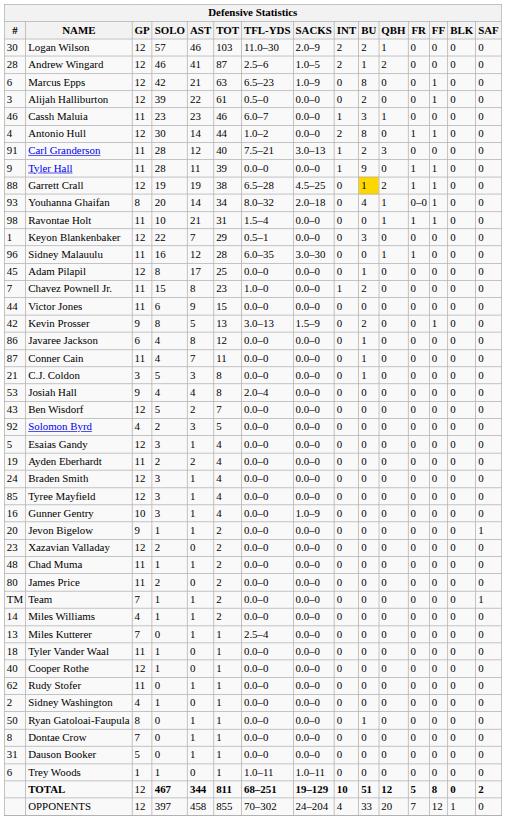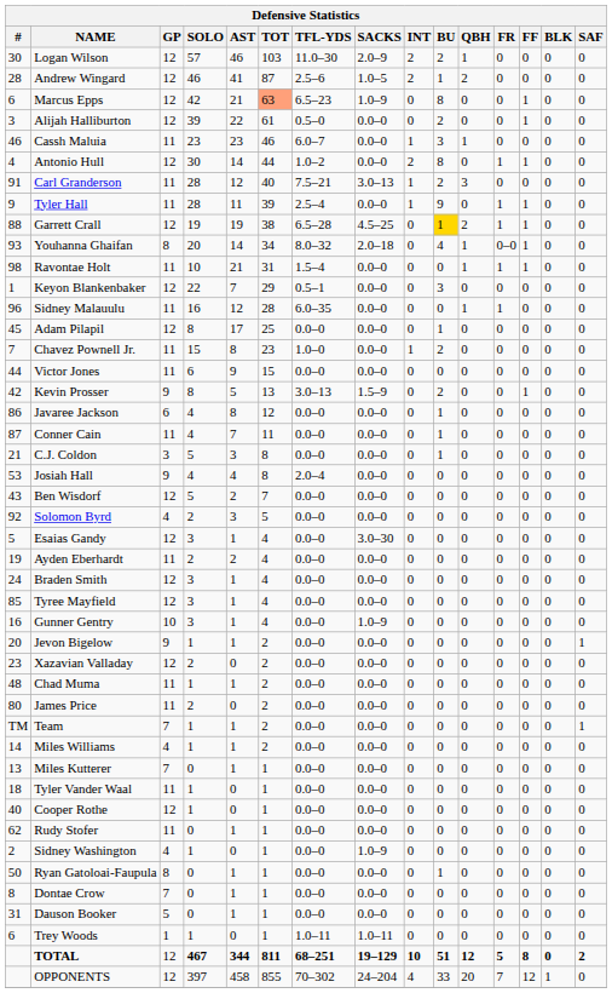 <table class="wikitable sortable collapsible collapsed">
 <tr>
 <th colspan="16">Defensive Statistics</th>
 </tr>
 <tr>
 <th>#</th>
 <th>NAME</th>
 <th>GP</th>
 <th>SOLO</th>
 <th>AST</th>
 <th>TOT</th>
 <th>TFL-YDS</th>
 <th>SACKS</th>
 <th>INT</th>
 <th>BU</th>
 <th>QBH</th>
 <th>FR</th>
 <th>FF</th>
 <th>BLK</th>
 <th>SAF</th>
 </tr>
 <tr>
 <td>30</td>
 <td>Logan Wilson</td>
 <td>12</td>
 <td>57</td>
 <td>46</td>
 <td>103</td>
 <td>11.0–30</td>
 <td>2.0–9</td>
 <td>2</td>
 <td>2</td>
 <td>1</td>
 <td>0</td>
 <td>0</td>
 <td>0</td>
 <td>0</td>
 </tr>
 <tr>
 <td>28</td>
 <td>Andrew Wingard</td>
 <td>12</td>
 <td>46</td>
 <td>41</td>
 <td>87</td>
 <td>2.5–6</td>
 <td>1.0–5</td>
 <td>2</td>
 <td>1</td>
 <td>2</td>
 <td>0</td>
 <td>0</td>
 <td>0</td>
 <td>0</td>
 </tr>
 <tr>
 <td>6</td>
 <td>Marcus Epps</td>
 <td>12</td>
 <td>42</td>
 <td>21</td>
-<td>63</td>
+<td style="background: lightsalmon;">63</td>
 <td>6.5–23</td>
 <td>1.0–9</td>
 <td>0</td>
 <td>8</td>
 <td>0</td>
 <td>0</td>
 <td>1</td>
 <td>0</td>
 <td>0</td>
 </tr>
 <tr>
 <td>3</td>
 <td>Alijah Halliburton</td>
 <td>12</td>
 <td>39</td>
 <td>22</td>
 <td>61</td>
 <td>0.5–0</td>
 <td>0.0–0</td>
 <td>0</td>
 <td>2</td>
 <td>0</td>
 <td>0</td>
 <td>1</td>
 <td>0</td>
 <td>0</td>
 </tr>
 <tr>
 <td>46</td>
 <td>Cassh Maluia</td>
 <td>11</td>
 <td>23</td>
 <td>23</td>
 <td>46</td>
 <td>6.0–7</td>
 <td>0.0–0</td>
 <td>1</td>
 <td>3</td>
 <td>1</td>
 <td>0</td>
 <td>0</td>
 <td>0</td>
 <td>0</td>
 </tr>
 <tr>
 <td>4</td>
 <td>Antonio Hull</td>
 <td>12</td>
 <td>30</td>
 <td>14</td>
 <td>44</td>
 <td>1.0–2</td>
 <td>0.0–0</td>
 <td>2</td>
 <td>8</td>
 <td>0</td>
 <td>1</td>
 <td>1</td>
 <td>0</td>
 <td>0</td>
 </tr>
 <tr>
 <td>91</td>
 <td><a href='#'>Carl Granderson</a></td>
 <td>11</td>
 <td>28</td>
 <td>12</td>
 <td>40</td>
 <td>7.5–21</td>
 <td>3.0–13</td>
 <td>1</td>
 <td>2</td>
 <td>3</td>
 <td>0</td>
 <td>0</td>
 <td>0</td>
 <td>0</td>
 </tr>
 <tr>
 <td>9</td>
 <td><a href='#'>Tyler Hall</a></td>
 <td>11</td>
 <td>28</td>
 <td>11</td>
 <td>39</td>
-<td>0.0–0</td>
+<td>2.5–4</td>
 <td>0.0–0</td>
 <td>1</td>
 <td>9</td>
 <td>0</td>
 <td>1</td>
 <td>1</td>
 <td>0</td>
 <td>0</td>
 </tr>
 <tr>
 <td>88</td>
 <td>Garrett Crall</td>
 <td>12</td>
 <td>19</td>
 <td>19</td>
 <td>38</td>
 <td>6.5–28</td>
 <td>4.5–25</td>
 <td>0</td>
 <td style="background: gold;">1</td>
 <td>2</td>
 <td>1</td>
 <td>1</td>
 <td>0</td>
 <td>0</td>
 </tr>
 <tr>
 <td>93</td>
 <td>Youhanna Ghaifan</td>
 <td>8</td>
 <td>20</td>
 <td>14</td>
 <td>34</td>
 <td>8.0–32</td>
 <td>2.0–18</td>
 <td>0</td>
 <td>4</td>
 <td>1</td>
 <td>0–0</td>
 <td>1</td>
 <td>0</td>
 <td>0</td>
 </tr>
 <tr>
 <td>98</td>
 <td>Ravontae Holt</td>
 <td>11</td>
 <td>10</td>
 <td>21</td>
 <td>31</td>
 <td>1.5–4</td>
 <td>0.0–0</td>
 <td>0</td>
 <td>0</td>
 <td>1</td>
 <td>1</td>
 <td>1</td>
 <td>0</td>
 <td>0</td>
 </tr>
 <tr>
 <td>1</td>
 <td>Keyon Blankenbaker</td>
 <td>12</td>
 <td>22</td>
 <td>7</td>
 <td>29</td>
 <td>0.5–1</td>
 <td>0.0–0</td>
 <td>0</td>
 <td>3</td>
 <td>0</td>
 <td>0</td>
 <td>0</td>
 <td>0</td>
 <td>0</td>
 </tr>
 <tr>
 <td>96</td>
 <td>Sidney Malauulu</td>
 <td>11</td>
 <td>16</td>
 <td>12</td>
 <td>28</td>
 <td>6.0–35</td>
-<td>3.0–30</td>
+<td>0.0–0</td>
 <td>0</td>
 <td>0</td>
 <td>1</td>
 <td>1</td>
 <td>0</td>
 <td>0</td>
 <td>0</td>
 </tr>
 <tr>
 <td>45</td>
 <td>Adam Pilapil</td>
 <td>12</td>
 <td>8</td>
 <td>17</td>
 <td>25</td>
 <td>0.0–0</td>
 <td>0.0–0</td>
 <td>0</td>
 <td>1</td>
 <td>0</td>
 <td>0</td>
 <td>0</td>
 <td>0</td>
 <td>0</td>
 </tr>
 <tr>
 <td>7</td>
 <td>Chavez Pownell Jr.</td>
 <td>11</td>
 <td>15</td>
 <td>8</td>
 <td>23</td>
 <td>1.0–0</td>
 <td>0.0–0</td>
 <td>1</td>
 <td>2</td>
 <td>0</td>
 <td>0</td>
 <td>0</td>
 <td>0</td>
 <td>0</td>
 </tr>
 <tr>
 <td>44</td>
 <td>Victor Jones</td>
 <td>11</td>
 <td>6</td>
 <td>9</td>
 <td>15</td>
 <td>0.0–0</td>
 <td>0.0–0</td>
 <td>0</td>
 <td>0</td>
 <td>0</td>
 <td>0</td>
 <td>0</td>
 <td>0</td>
 <td>0</td>
 </tr>
 <tr>
 <td>42</td>
 <td>Kevin Prosser</td>
 <td>9</td>
 <td>8</td>
 <td>5</td>
 <td>13</td>
 <td>3.0–13</td>
 <td>1.5–9</td>
 <td>0</td>
 <td>2</td>
 <td>0</td>
 <td>0</td>
 <td>1</td>
 <td>0</td>
 <td>0</td>
 </tr>
 <tr>
 <td>86</td>
 <td>Javaree Jackson</td>
 <td>6</td>
 <td>4</td>
 <td>8</td>
 <td>12</td>
 <td>0.0–0</td>
 <td>0.0–0</td>
 <td>0</td>
 <td>1</td>
 <td>0</td>
 <td>0</td>
 <td>0</td>
 <td>0</td>
 <td>0</td>
 </tr>
 <tr>
 <td>87</td>
 <td>Conner Cain</td>
 <td>11</td>
 <td>4</td>
 <td>7</td>
 <td>11</td>
 <td>0.0–0</td>
 <td>0.0–0</td>
 <td>0</td>
 <td>1</td>
 <td>0</td>
 <td>0</td>
 <td>0</td>
 <td>0</td>
 <td>0</td>
 </tr>
 <tr>
 <td>21</td>
 <td>C.J. Coldon</td>
 <td>3</td>
 <td>5</td>
 <td>3</td>
 <td>8</td>
 <td>0.0–0</td>
 <td>0.0–0</td>
 <td>0</td>
 <td>1</td>
 <td>0</td>
 <td>0</td>
 <td>0</td>
 <td>0</td>
 <td>0</td>
 </tr>
 <tr>
 <td>53</td>
 <td>Josiah Hall</td>
 <td>9</td>
 <td>4</td>
 <td>4</td>
 <td>8</td>
 <td>2.0–4</td>
 <td>0.0–0</td>
 <td>0</td>
 <td>0</td>
 <td>0</td>
 <td>0</td>
 <td>0</td>
 <td>0</td>
 <td>0</td>
 </tr>
 <tr>
 <td>43</td>
 <td>Ben Wisdorf</td>
 <td>12</td>
 <td>5</td>
 <td>2</td>
 <td>7</td>
 <td>0.0–0</td>
 <td>0.0–0</td>
 <td>0</td>
 <td>0</td>
 <td>0</td>
 <td>0</td>
 <td>0</td>
 <td>0</td>
 <td>0</td>
 </tr>
 <tr>
 <td>92</td>
 <td><a href='#'>Solomon Byrd</a></td>
 <td>4</td>
 <td>2</td>
 <td>3</td>
 <td>5</td>
 <td>0.0–0</td>
 <td>0.0–0</td>
 <td>0</td>
 <td>0</td>
 <td>0</td>
 <td>0</td>
 <td>0</td>
 <td>0</td>
 <td>0</td>
 </tr>
 <tr>
 <td>5</td>
 <td>Esaias Gandy</td>
 <td>12</td>
 <td>3</td>
 <td>1</td>
 <td>4</td>
 <td>0.0–0</td>
-<td>0.0–0</td>
+<td>3.0–30</td>
 <td>0</td>
 <td>0</td>
 <td>0</td>
 <td>0</td>
 <td>0</td>
 <td>0</td>
 <td>0</td>
 </tr>
 <tr>
 <td>19</td>
 <td>Ayden Eberhardt</td>
 <td>11</td>
 <td>2</td>
 <td>2</td>
 <td>4</td>
 <td>0.0–0</td>
 <td>0.0–0</td>
 <td>0</td>
 <td>0</td>
 <td>0</td>
 <td>0</td>
 <td>0</td>
 <td>0</td>
 <td>0</td>
 </tr>
 <tr>
 <td>24</td>
 <td>Braden Smith</td>
 <td>12</td>
 <td>3</td>
 <td>1</td>
 <td>4</td>
 <td>0.0–0</td>
 <td>0.0–0</td>
 <td>0</td>
 <td>0</td>
 <td>0</td>
 <td>0</td>
 <td>0</td>
 <td>0</td>
 <td>0</td>
 </tr>
 <tr>
 <td>85</td>
 <td>Tyree Mayfield</td>
 <td>12</td>
 <td>3</td>
 <td>1</td>
 <td>4</td>
 <td>0.0–0</td>
 <td>0.0–0</td>
 <td>0</td>
 <td>0</td>
 <td>0</td>
 <td>0</td>
 <td>0</td>
 <td>0</td>
 <td>0</td>
 </tr>
 <tr>
 <td>16</td>
 <td>Gunner Gentry</td>
 <td>10</td>
 <td>3</td>
 <td>1</td>
 <td>4</td>
 <td>0.0–0</td>
 <td>1.0–9</td>
 <td>0</td>
 <td>0</td>
 <td>0</td>
 <td>0</td>
 <td>0</td>
 <td>0</td>
 <td>0</td>
 </tr>
 <tr>
 <td>20</td>
 <td>Jevon Bigelow</td>
 <td>9</td>
 <td>1</td>
 <td>1</td>
 <td>2</td>
 <td>0.0–0</td>
 <td>0.0–0</td>
 <td>0</td>
 <td>0</td>
 <td>0</td>
 <td>0</td>
 <td>0</td>
 <td>0</td>
 <td>1</td>
 </tr>
 <tr>
 <td>23</td>
 <td>Xazavian Valladay</td>
 <td>12</td>
 <td>2</td>
 <td>0</td>
 <td>2</td>
 <td>0.0–0</td>
 <td>0.0–0</td>
 <td>0</td>
 <td>0</td>
 <td>0</td>
 <td>0</td>
 <td>0</td>
 <td>0</td>
 <td>0</td>
 </tr>
 <tr>
 <td>48</td>
 <td>Chad Muma</td>
 <td>11</td>
 <td>1</td>
 <td>1</td>
 <td>2</td>
 <td>0.0–0</td>
 <td>0.0–0</td>
 <td>0</td>
 <td>0</td>
 <td>0</td>
 <td>0</td>
 <td>0</td>
 <td>0</td>
 <td>0</td>
 </tr>
 <tr>
 <td>80</td>
 <td>James Price</td>
 <td>11</td>
 <td>2</td>
 <td>0</td>
 <td>2</td>
 <td>0.0–0</td>
 <td>0.0–0</td>
 <td>0</td>
 <td>0</td>
 <td>0</td>
 <td>0</td>
 <td>0</td>
 <td>0</td>
 <td>0</td>
 </tr>
 <tr>
 <td>TM</td>
 <td>Team</td>
 <td>7</td>
 <td>1</td>
 <td>1</td>
 <td>2</td>
 <td>0.0–0</td>
 <td>0.0–0</td>
 <td>0</td>
 <td>0</td>
 <td>0</td>
 <td>0</td>
 <td>0</td>
 <td>0</td>
 <td>1</td>
 </tr>
 <tr>
 <td>14</td>
 <td>Miles Williams</td>
 <td>4</td>
 <td>1</td>
 <td>1</td>
 <td>2</td>
 <td>0.0–0</td>
 <td>0.0–0</td>
 <td>0</td>
 <td>0</td>
 <td>0</td>
 <td>0</td>
 <td>0</td>
 <td>0</td>
 <td>0</td>
 </tr>
 <tr>
 <td>13</td>
 <td>Miles Kutterer</td>
 <td>7</td>
 <td>0</td>
 <td>1</td>
 <td>1</td>
-<td>2.5–4</td>
+<td>0.0–0</td>
 <td>0.0–0</td>
 <td>0</td>
 <td>0</td>
 <td>0</td>
 <td>0</td>
 <td>0</td>
 <td>0</td>
 <td>0</td>
 </tr>
 <tr>
 <td>18</td>
 <td>Tyler Vander Waal</td>
 <td>11</td>
 <td>1</td>
 <td>0</td>
 <td>1</td>
 <td>0.0–0</td>
 <td>0.0–0</td>
 <td>0</td>
 <td>0</td>
 <td>0</td>
 <td>0</td>
 <td>0</td>
 <td>0</td>
 <td>0</td>
 </tr>
 <tr>
 <td>40</td>
 <td>Cooper Rothe</td>
 <td>12</td>
 <td>1</td>
 <td>0</td>
 <td>1</td>
 <td>0.0–0</td>
 <td>0.0–0</td>
 <td>0</td>
 <td>0</td>
 <td>0</td>
 <td>0</td>
 <td>0</td>
 <td>0</td>
 <td>0</td>
 </tr>
 <tr>
 <td>62</td>
 <td>Rudy Stofer</td>
 <td>11</td>
 <td>0</td>
 <td>1</td>
 <td>1</td>
 <td>0.0–0</td>
 <td>0.0–0</td>
 <td>0</td>
 <td>0</td>
 <td>0</td>
 <td>0</td>
 <td>0</td>
 <td>0</td>
 <td>0</td>
 </tr>
 <tr>
 <td>2</td>
 <td>Sidney Washington</td>
 <td>4</td>
 <td>1</td>
 <td>0</td>
 <td>1</td>
 <td>0.0–0</td>
-<td>0.0–0</td>
+<td>1.0–9</td>
 <td>0</td>
 <td>0</td>
 <td>0</td>
 <td>0</td>
 <td>0</td>
 <td>0</td>
 <td>0</td>
 </tr>
 <tr>
 <td>50</td>
 <td>Ryan Gatoloai-Faupula</td>
 <td>8</td>
 <td>0</td>
 <td>1</td>
 <td>1</td>
 <td>0.0–0</td>
 <td>0.0–0</td>
 <td>0</td>
 <td>1</td>
 <td>0</td>
 <td>0</td>
 <td>0</td>
 <td>0</td>
 <td>0</td>
 </tr>
 <tr>
 <td>8</td>
 <td>Dontae Crow</td>
 <td>7</td>
 <td>0</td>
 <td>1</td>
 <td>1</td>
 <td>0.0–0</td>
 <td>0.0–0</td>
 <td>0</td>
 <td>0</td>
 <td>0</td>
 <td>0</td>
 <td>0</td>
 <td>0</td>
 <td>0</td>
 </tr>
 <tr>
 <td>31</td>
 <td>Dauson Booker</td>
 <td>5</td>
 <td>0</td>
 <td>1</td>
 <td>1</td>
 <td>0.0–0</td>
 <td>0.0–0</td>
 <td>0</td>
 <td>0</td>
 <td>0</td>
 <td>0</td>
 <td>0</td>
 <td>0</td>
 <td>0</td>
 </tr>
 <tr>
 <td>6</td>
 <td>Trey Woods</td>
 <td>1</td>
 <td>1</td>
 <td>0</td>
 <td>1</td>
 <td>1.0–11</td>
 <td>1.0–11</td>
 <td>0</td>
 <td>0</td>
 <td>0</td>
 <td>0</td>
 <td>0</td>
 <td>0</td>
 <td>0</td>
 </tr>
 <tr>
 <td></td>
 <td><strong>TOTAL</strong></td>
 <td>12</td>
 <td><strong>467</strong></td>
 <td><strong>344</strong></td>
 <td><strong>811</strong></td>
 <td><strong>68–251</strong></td>
 <td><strong>19–129</strong></td>
 <td><strong>10</strong></td>
 <td><strong>51</strong></td>
 <td><strong>12</strong></td>
 <td><strong>5</strong></td>
 <td><strong>8</strong></td>
 <td><strong>0</strong></td>
 <td><strong>2</strong></td>
 </tr>
 <tr>
 <td></td>
 <td>OPPONENTS</td>
 <td>12</td>
 <td>397</td>
 <td>458</td>
 <td>855</td>
 <td>70–302</td>
 <td>24–204</td>
 <td>4</td>
 <td>33</td>
 <td>20</td>
 <td>7</td>
 <td>12</td>
 <td>1</td>
 <td>0</td>
 </tr>
 <tr>
 </tr>
 </table>
